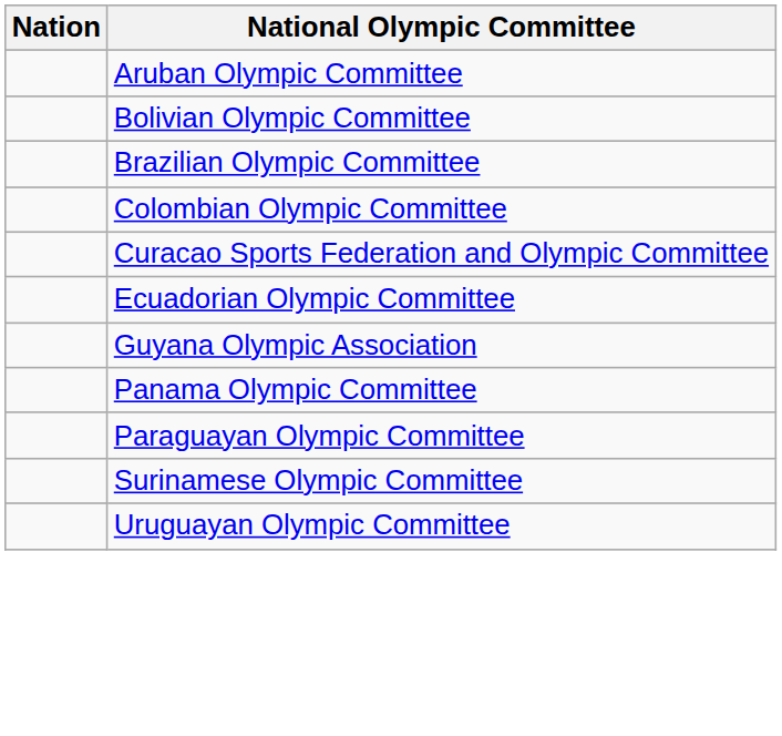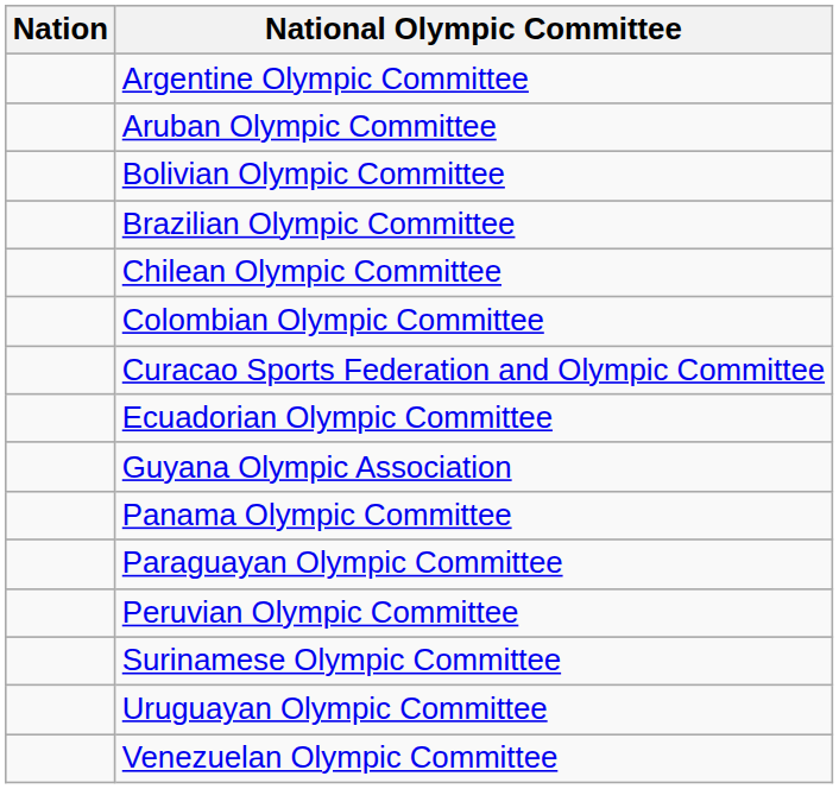 <table class="wikitable">
 <tr>
 <th>Nation</th>
 <th>National Olympic Committee</th>
+</tr>
+<tr>
+<td></td>
+<td><a href='#'>Argentine Olympic Committee</a></td>
 </tr>
 <tr>
 <td></td>
 <td><a href='#'>Aruban Olympic Committee</a></td>
 </tr>
 <tr>
 <td></td>
 <td><a href='#'>Bolivian Olympic Committee</a></td>
 </tr>
 <tr>
 <td></td>
 <td><a href='#'>Brazilian Olympic Committee</a></td>
+</tr>
+<tr>
+<td></td>
+<td><a href='#'>Chilean Olympic Committee</a></td>
 </tr>
 <tr>
 <td></td>
 <td><a href='#'>Colombian Olympic Committee</a></td>
 </tr>
 <tr>
 <td></td>
 <td><a href='#'>Curacao Sports Federation and Olympic Committee</a></td>
 </tr>
 <tr>
 <td></td>
 <td><a href='#'>Ecuadorian Olympic Committee</a></td>
 </tr>
 <tr>
 <td></td>
 <td><a href='#'>Guyana Olympic Association</a></td>
 </tr>
 <tr>
 <td></td>
 <td><a href='#'>Panama Olympic Committee</a></td>
 </tr>
 <tr>
 <td></td>
 <td><a href='#'>Paraguayan Olympic Committee</a></td>
 </tr>
 <tr>
 <td></td>
+<td><a href='#'>Peruvian Olympic Committee</a></td>
+</tr>
+<tr>
+<td></td>
 <td><a href='#'>Surinamese Olympic Committee</a></td>
 </tr>
 <tr>
 <td></td>
 <td><a href='#'>Uruguayan Olympic Committee</a></td>
 </tr>
+<tr>
+<td></td>
+<td><a href='#'>Venezuelan Olympic Committee</a></td>
+</tr>
 </table>
